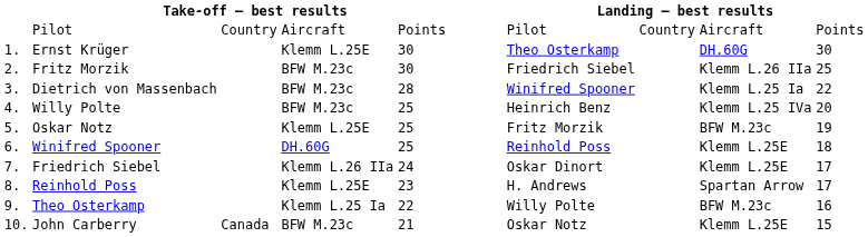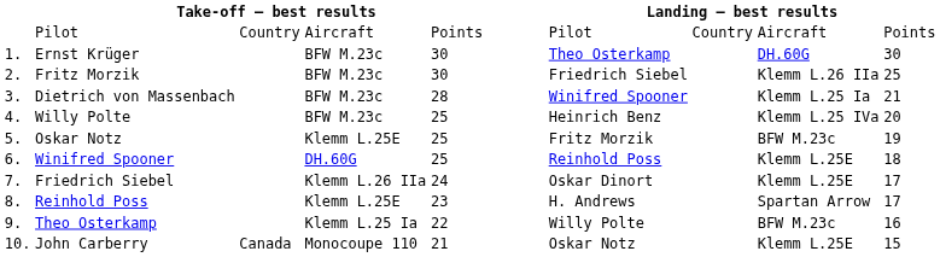 <table>
 <tr>
 <td></td>
 <th colspan=4>Take-off – best results</th>
 <td width=20> </td>
 <th colspan=4>Landing – best results</th>
 </tr>
 <tr>
 <td></td>
 <td>Pilot</td>
 <td>Country</td>
 <td>Aircraft</td>
 <td>Points    </td>
 <td></td>
 <td>Pilot</td>
 <td>Country</td>
 <td>Aircraft</td>
 <td>Points</td>
 </tr>
 <tr>
 <td>1.</td>
 <td>Ernst Krüger</td>
 <td></td>
-<td>Klemm L.25E</td>
+<td>BFW M.23c</td>
 <td>30</td>
 <td></td>
 <td><a href='#'>Theo Osterkamp</a></td>
 <td></td>
 <td><a href='#'>DH.60G</a></td>
 <td>30</td>
 </tr>
 <tr>
 <td>2.</td>
 <td>Fritz Morzik</td>
 <td></td>
 <td>BFW M.23c</td>
 <td>30</td>
 <td></td>
 <td>Friedrich Siebel</td>
 <td></td>
 <td>Klemm L.26 IIa</td>
 <td>25</td>
 </tr>
 <tr>
 <td>3.</td>
 <td>Dietrich von Massenbach</td>
 <td></td>
 <td>BFW M.23c</td>
 <td>28</td>
 <td></td>
 <td><a href='#'>Winifred Spooner</a></td>
 <td></td>
 <td>Klemm L.25 Ia</td>
-<td>22</td>
+<td>21</td>
 </tr>
 <tr>
 <td>4.</td>
 <td>Willy Polte</td>
 <td></td>
 <td>BFW M.23c</td>
 <td>25</td>
 <td></td>
 <td>Heinrich Benz</td>
 <td></td>
 <td>Klemm L.25 IVa</td>
 <td>20</td>
 </tr>
 <tr>
 <td>5.</td>
 <td>Oskar Notz</td>
 <td></td>
 <td>Klemm L.25E</td>
 <td>25</td>
 <td></td>
 <td>Fritz Morzik</td>
 <td></td>
 <td>BFW M.23c</td>
 <td>19</td>
 </tr>
 <tr>
 <td>6.</td>
 <td><a href='#'>Winifred Spooner</a></td>
 <td></td>
 <td><a href='#'>DH.60G</a></td>
 <td>25</td>
 <td></td>
 <td><a href='#'>Reinhold Poss</a></td>
 <td></td>
 <td>Klemm L.25E</td>
 <td>18</td>
 </tr>
 <tr>
 <td>7.</td>
 <td>Friedrich Siebel</td>
 <td></td>
 <td>Klemm L.26 IIa</td>
 <td>24</td>
 <td></td>
 <td>Oskar Dinort</td>
 <td></td>
 <td>Klemm L.25E</td>
 <td>17</td>
 </tr>
 <tr>
 <td>8.</td>
 <td><a href='#'>Reinhold Poss</a></td>
 <td></td>
 <td>Klemm L.25E</td>
 <td>23</td>
 <td></td>
 <td>H. Andrews</td>
 <td></td>
 <td>Spartan Arrow</td>
 <td>17</td>
 </tr>
 <tr>
 <td>9.</td>
 <td><a href='#'>Theo Osterkamp</a></td>
 <td></td>
 <td>Klemm L.25 Ia</td>
 <td>22</td>
 <td></td>
 <td>Willy Polte</td>
 <td></td>
 <td>BFW M.23c</td>
 <td>16</td>
 </tr>
 <tr>
 <td>10.</td>
 <td>John Carberry</td>
 <td> Canada</td>
-<td>BFW M.23c</td>
+<td>Monocoupe 110</td>
 <td>21</td>
 <td></td>
 <td>Oskar Notz</td>
 <td></td>
 <td>Klemm L.25E</td>
 <td>15</td>
 </tr>
 </table>
